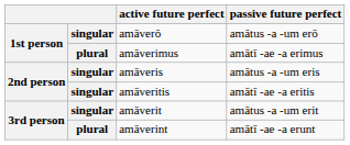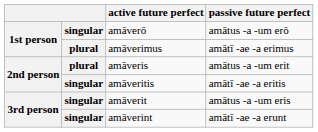 <table class="wikitable">
 <tr>
 <th colspan=2></th>
 <th>active future perfect</th>
 <th>passive future perfect</th>
 </tr>
 <tr>
 <th rowspan=2>1st person</th>
 <th>singular</th>
 <td>amāverō</td>
 <td>amātus -a -um erō</td>
 </tr>
 <tr>
 <th>plural</th>
 <td>amāverimus</td>
 <td>amātī -ae -a erimus</td>
 </tr>
 <tr>
 <th rowspan=2>2nd person</th>
-<th>singular</th>
+<th>plural</th>
 <td>amāveris</td>
-<td>amātus -a -um eris</td>
+<td>amātus -a -um erit</td>
 </tr>
 <tr>
 <th>singular</th>
 <td>amāveritis</td>
 <td>amātī -ae -a eritis</td>
 </tr>
 <tr>
 <th rowspan=2>3rd person</th>
 <th>singular</th>
 <td>amāverit</td>
-<td>amātus -a -um erit</td>
+<td>amātus -a -um eris</td>
 </tr>
 <tr>
-<th>plural</th>
+<th>singular</th>
 <td>amāverint</td>
 <td>amātī -ae -a erunt</td>
 </tr>
 </table>
